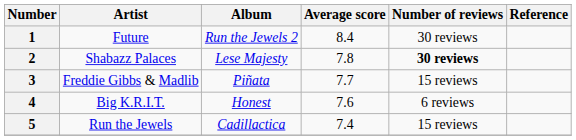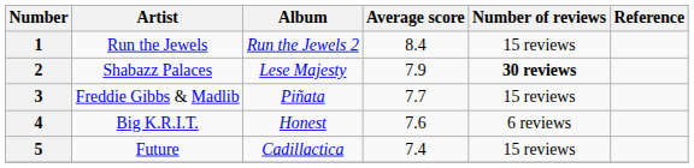 <table class="wikitable" style="text-align:center;">
 <tr>
 <th scope="col">Number</th>
 <th scope="col">Artist</th>
 <th scope="col">Album</th>
 <th scope="col">Average score</th>
 <th scope="col">Number of reviews</th>
 <th scope="col">Reference</th>
 </tr>
 <tr>
 <th>1</th>
-<td><a href='#'>Future</a></td>
+<td><a href='#'>Run the Jewels</a></td>
 <td><em><a href='#'>Run the Jewels 2</a></em></td>
 <td>8.4</td>
-<td>30 reviews</td>
+<td>15 reviews</td>
 <td></td>
 </tr>
 <tr>
 <th>2</th>
 <td><a href='#'>Shabazz Palaces</a></td>
 <td><em><a href='#'>Lese Majesty</a></em></td>
-<td>7.8</td>
+<td>7.9</td>
 <td><strong>30 reviews</strong></td>
 <td></td>
 </tr>
 <tr>
 <th>3</th>
 <td><a href='#'>Freddie Gibbs</a> & <a href='#'>Madlib</a></td>
 <td><em><a href='#'>Piñata</a></em></td>
 <td>7.7</td>
 <td>15 reviews</td>
 <td></td>
 </tr>
 <tr>
 <th>4</th>
 <td><a href='#'>Big K.R.I.T.</a></td>
 <td><em><a href='#'>Honest</a></em></td>
 <td>7.6</td>
 <td>6 reviews</td>
 <td></td>
 </tr>
 <tr>
 <th>5</th>
-<td><a href='#'>Run the Jewels</a></td>
+<td><a href='#'>Future</a></td>
 <td><em><a href='#'>Cadillactica</a></em></td>
 <td>7.4</td>
 <td>15 reviews</td>
 <td></td>
 </tr>
 <tr>
 </tr>
 </table>
